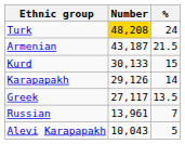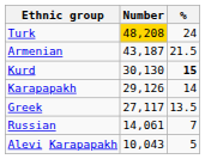 <table class="wikitable">
 <tr>
 <th>Ethnic group</th>
 <th>Number</th>
 <th>%</th>
 </tr>
 <tr>
 <td><a href='#'>Turk</a></td>
 <td align="right" style="background: gold;">48,208</td>
 <td align="right">24</td>
 </tr>
 <tr>
 <td><a href='#'>Armenian</a></td>
 <td align="right">43,187</td>
 <td align="right">21.5</td>
 </tr>
 <tr>
 <td><a href='#'>Kurd</a></td>
-<td align="right">30,133</td>
-<td align="right">15</td>
+<td align="right">30,130</td>
+<td align="right"><strong>15</strong></td>
 </tr>
 <tr>
 <td><a href='#'>Karapapakh</a></td>
 <td align="right">29,126</td>
 <td align="right">14</td>
 </tr>
 <tr>
 <td><a href='#'>Greek</a></td>
 <td align="right">27,117</td>
 <td align="right">13.5</td>
 </tr>
 <tr>
 <td><a href='#'>Russian</a></td>
-<td align="right">13,961</td>
+<td align="right">14,061</td>
 <td align="right">7</td>
 </tr>
 <tr>
 <td><a href='#'>Alevi</a> <a href='#'>Karapapakh</a></td>
 <td align="right">10,043</td>
 <td align="right">5</td>
 </tr>
 </table>
